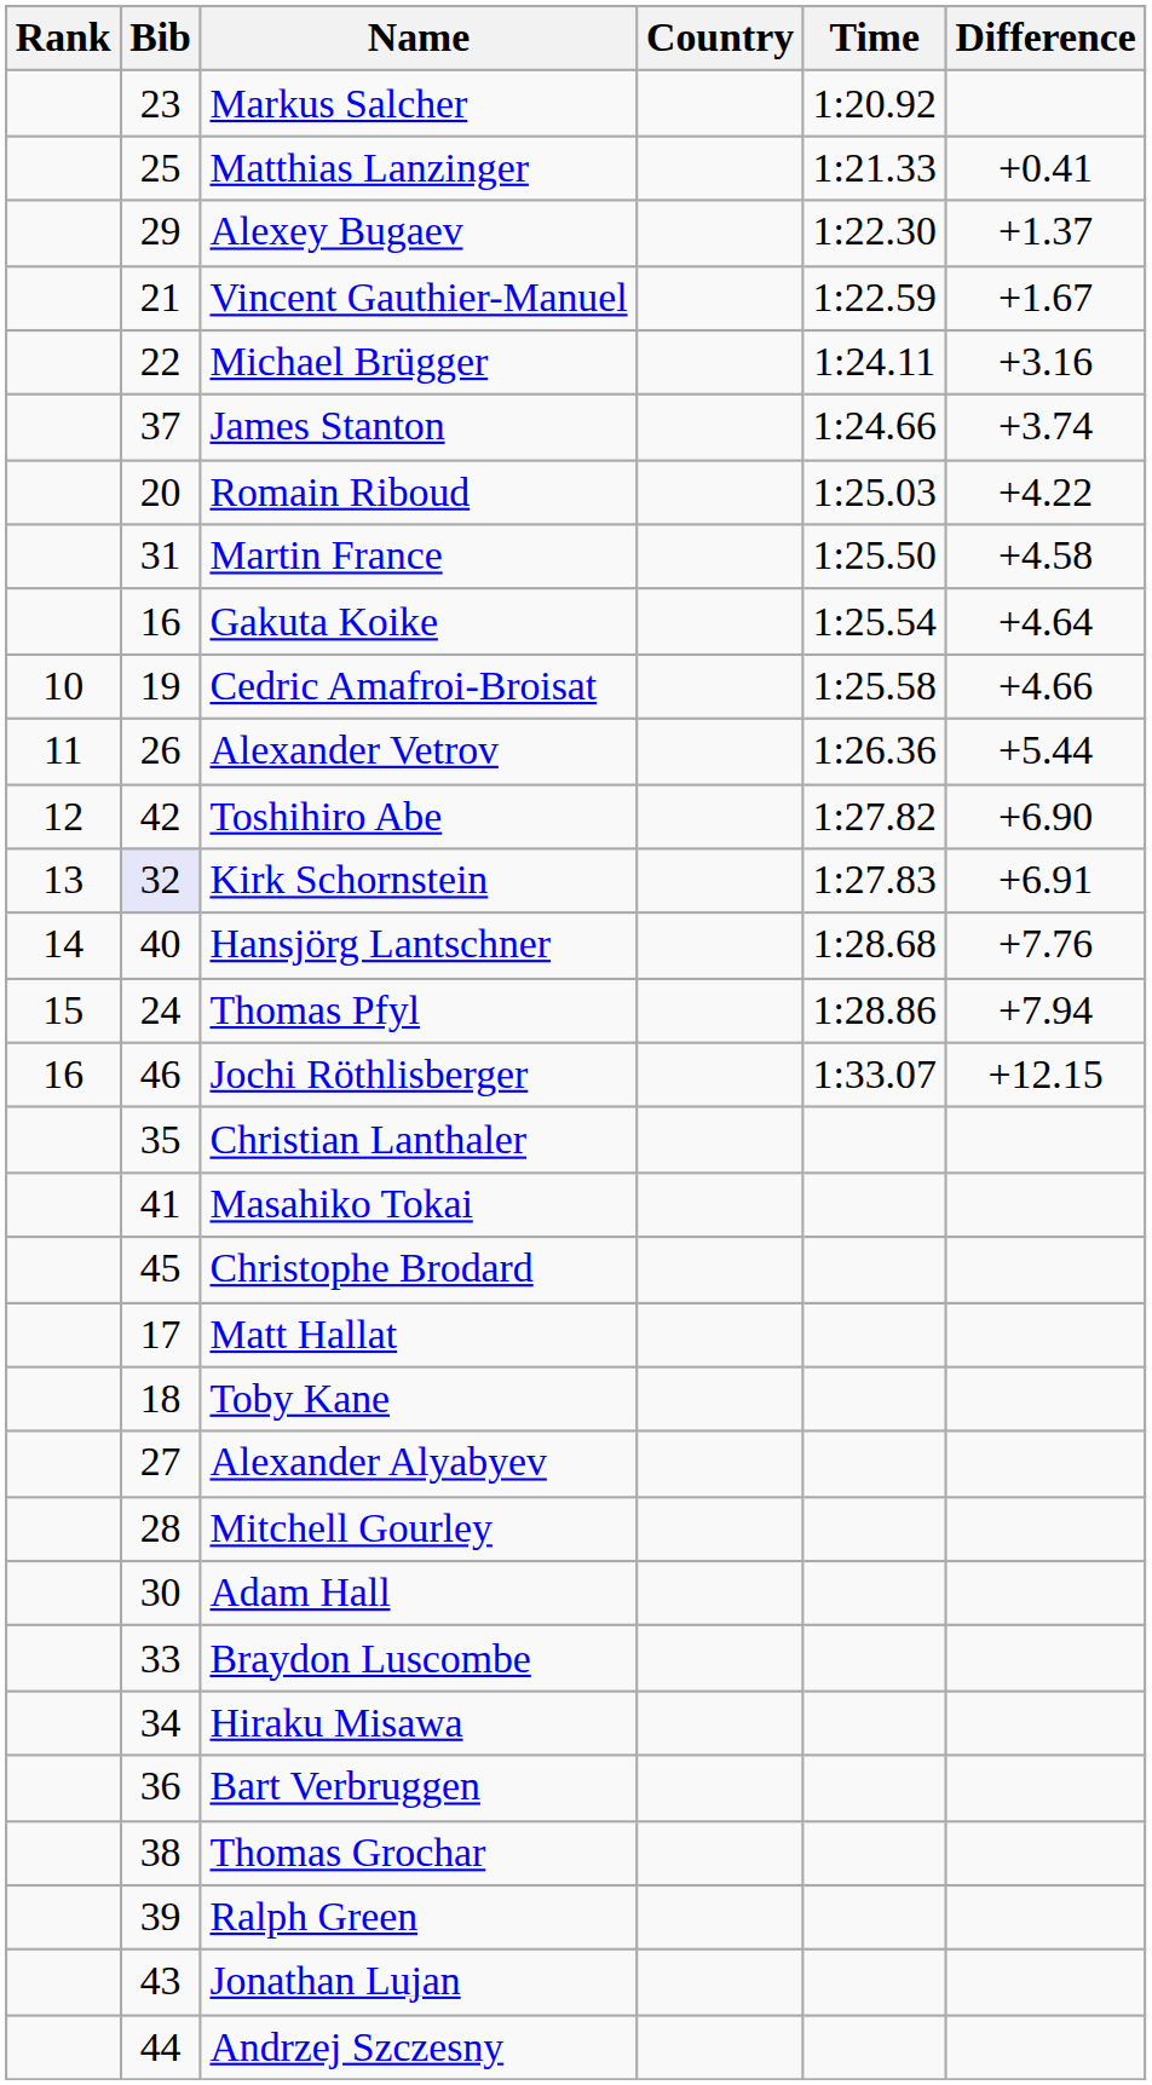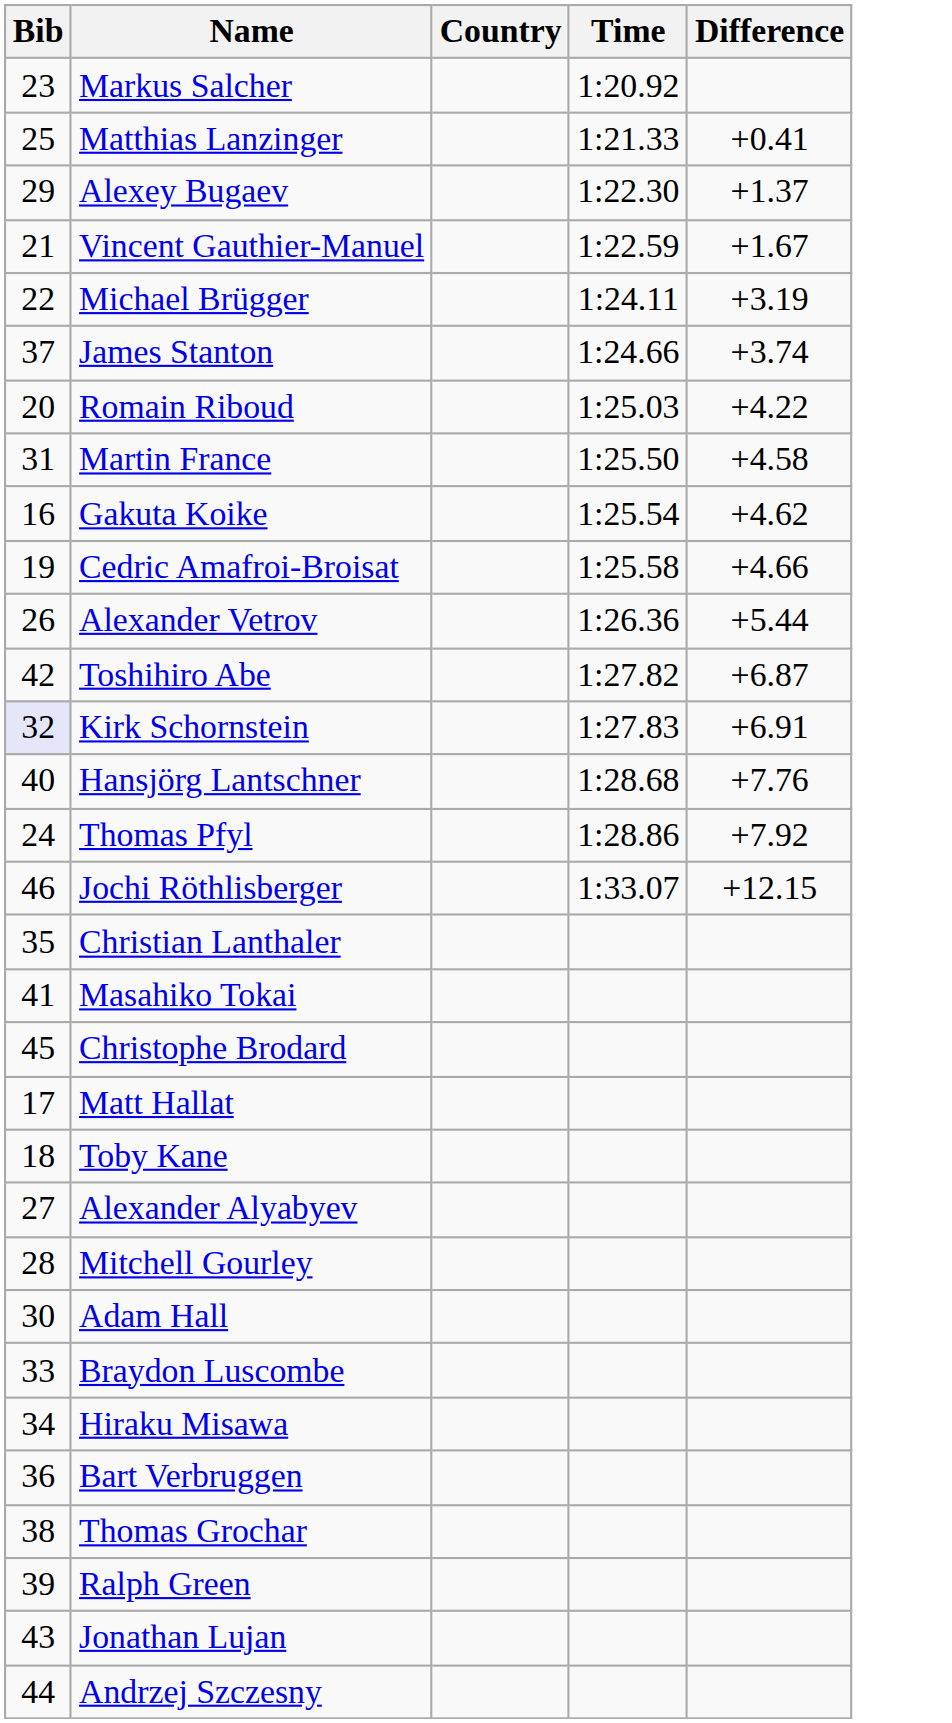 <table class="wikitable sortable" style="text-align:center">
 <tr>
-<th>Rank</th>
 <th>Bib</th>
 <th>Name</th>
 <th>Country</th>
 <th>Time</th>
 <th>Difference</th>
 </tr>
 <tr>
-<td></td>
 <td>23</td>
 <td align=left><a href='#'>Markus Salcher</a></td>
 <td align=left></td>
 <td>1:20.92</td>
 <td></td>
 </tr>
 <tr>
-<td></td>
 <td>25</td>
 <td align=left><a href='#'>Matthias Lanzinger</a></td>
 <td align=left></td>
 <td>1:21.33</td>
 <td>+0.41</td>
 </tr>
 <tr>
-<td></td>
 <td>29</td>
 <td align=left><a href='#'>Alexey Bugaev</a></td>
 <td align=left></td>
 <td>1:22.30</td>
 <td>+1.37</td>
 </tr>
 <tr>
-<td></td>
 <td>21</td>
 <td align=left><a href='#'>Vincent Gauthier-Manuel</a></td>
 <td align=left></td>
 <td>1:22.59</td>
 <td>+1.67</td>
 </tr>
 <tr>
-<td></td>
 <td>22</td>
 <td align=left><a href='#'>Michael Brügger</a></td>
 <td align=left></td>
 <td>1:24.11</td>
-<td>+3.16</td>
+<td>+3.19</td>
 </tr>
 <tr>
-<td></td>
 <td>37</td>
 <td align=left><a href='#'>James Stanton</a></td>
 <td align=left></td>
 <td>1:24.66</td>
 <td>+3.74</td>
 </tr>
 <tr>
-<td></td>
 <td>20</td>
 <td align=left><a href='#'>Romain Riboud</a></td>
 <td align=left></td>
 <td>1:25.03</td>
 <td>+4.22</td>
 </tr>
 <tr>
-<td></td>
 <td>31</td>
 <td align=left><a href='#'>Martin France</a></td>
 <td align=left></td>
 <td>1:25.50</td>
 <td>+4.58</td>
 </tr>
 <tr>
-<td></td>
 <td>16</td>
 <td align=left><a href='#'>Gakuta Koike</a></td>
 <td align=left></td>
 <td>1:25.54</td>
-<td>+4.64</td>
+<td>+4.62</td>
 </tr>
 <tr>
-<td>10</td>
 <td>19</td>
 <td align=left><a href='#'>Cedric Amafroi-Broisat</a></td>
 <td align=left></td>
 <td>1:25.58</td>
 <td>+4.66</td>
 </tr>
 <tr>
-<td>11</td>
 <td>26</td>
 <td align=left><a href='#'>Alexander Vetrov</a></td>
 <td align=left></td>
 <td>1:26.36</td>
 <td>+5.44</td>
 </tr>
 <tr>
-<td>12</td>
 <td>42</td>
 <td align=left><a href='#'>Toshihiro Abe</a></td>
 <td align=left></td>
 <td>1:27.82</td>
-<td>+6.90</td>
+<td>+6.87</td>
 </tr>
 <tr>
-<td>13</td>
 <td style="background: lavender;">32</td>
 <td align=left><a href='#'>Kirk Schornstein</a></td>
 <td align=left></td>
 <td>1:27.83</td>
 <td>+6.91</td>
 </tr>
 <tr>
-<td>14</td>
 <td>40</td>
 <td align=left><a href='#'>Hansjörg Lantschner</a></td>
 <td align=left></td>
 <td>1:28.68</td>
 <td>+7.76</td>
 </tr>
 <tr>
-<td>15</td>
 <td>24</td>
 <td align=left><a href='#'>Thomas Pfyl</a></td>
 <td align=left></td>
 <td>1:28.86</td>
-<td>+7.94</td>
+<td>+7.92</td>
 </tr>
 <tr>
-<td>16</td>
 <td>46</td>
 <td align=left><a href='#'>Jochi Röthlisberger</a></td>
 <td align=left></td>
 <td>1:33.07</td>
 <td>+12.15</td>
 </tr>
 <tr>
-<td></td>
 <td>35</td>
 <td align=left><a href='#'>Christian Lanthaler</a></td>
 <td align=left></td>
 <td></td>
 <td></td>
 </tr>
 <tr>
-<td></td>
 <td>41</td>
 <td align=left><a href='#'>Masahiko Tokai</a></td>
 <td align=left></td>
 <td></td>
 <td></td>
 </tr>
 <tr>
-<td></td>
 <td>45</td>
 <td align=left><a href='#'>Christophe Brodard</a></td>
 <td align=left></td>
 <td></td>
 <td></td>
 </tr>
 <tr>
-<td></td>
 <td>17</td>
 <td align=left><a href='#'>Matt Hallat</a></td>
 <td align=left></td>
 <td></td>
 <td></td>
 </tr>
 <tr>
-<td></td>
 <td>18</td>
 <td align=left><a href='#'>Toby Kane</a></td>
 <td align=left></td>
 <td></td>
 <td></td>
 </tr>
 <tr>
-<td></td>
 <td>27</td>
 <td align=left><a href='#'>Alexander Alyabyev</a></td>
 <td align=left></td>
 <td></td>
 <td></td>
 </tr>
 <tr>
-<td></td>
 <td>28</td>
 <td align=left><a href='#'>Mitchell Gourley</a></td>
 <td align=left></td>
 <td></td>
 <td></td>
 </tr>
 <tr>
-<td></td>
 <td>30</td>
 <td align=left><a href='#'>Adam Hall</a></td>
 <td align=left></td>
 <td></td>
 <td></td>
 </tr>
 <tr>
-<td></td>
 <td>33</td>
 <td align=left><a href='#'>Braydon Luscombe</a></td>
 <td align=left></td>
 <td></td>
 <td></td>
 </tr>
 <tr>
-<td></td>
 <td>34</td>
 <td align=left><a href='#'>Hiraku Misawa</a></td>
 <td align=left></td>
 <td></td>
 <td></td>
 </tr>
 <tr>
-<td></td>
 <td>36</td>
 <td align=left><a href='#'>Bart Verbruggen</a></td>
 <td align=left></td>
 <td></td>
 <td></td>
 </tr>
 <tr>
-<td></td>
 <td>38</td>
 <td align=left><a href='#'>Thomas Grochar</a></td>
 <td align=left></td>
 <td></td>
 <td></td>
 </tr>
 <tr>
-<td></td>
 <td>39</td>
 <td align=left><a href='#'>Ralph Green</a></td>
 <td align=left></td>
 <td></td>
 <td></td>
 </tr>
 <tr>
-<td></td>
 <td>43</td>
 <td align=left><a href='#'>Jonathan Lujan</a></td>
 <td align=left></td>
 <td></td>
 <td></td>
 </tr>
 <tr>
-<td></td>
 <td>44</td>
 <td align=left><a href='#'>Andrzej Szczesny</a></td>
 <td align=left></td>
 <td></td>
 <td></td>
 </tr>
 </table>
